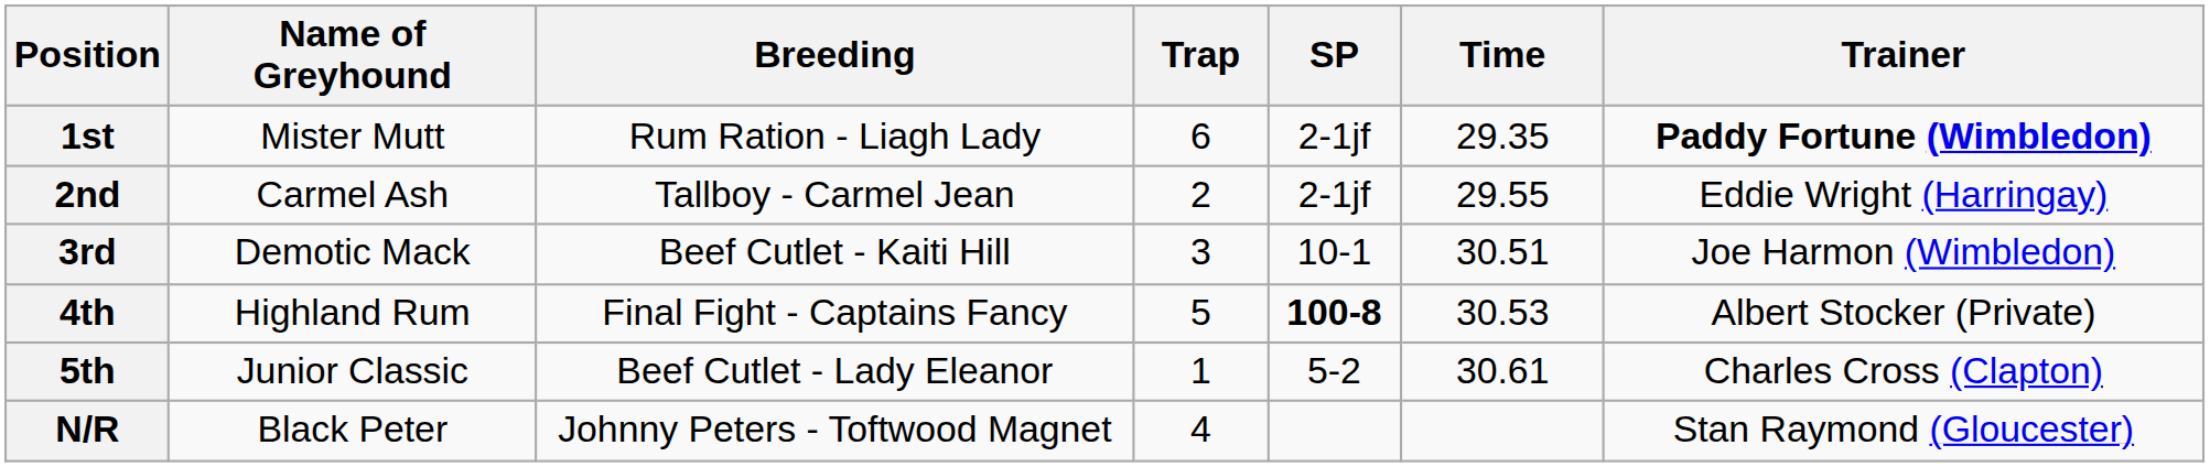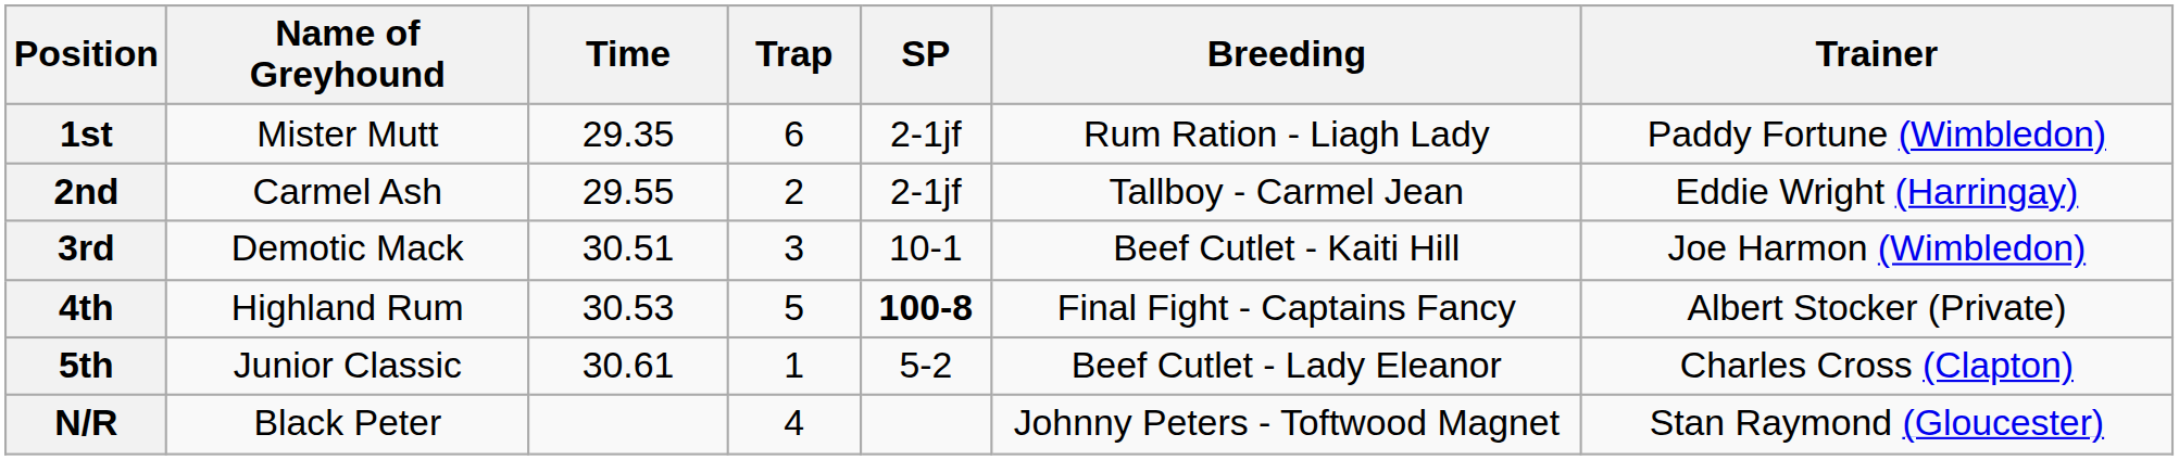 <table class="wikitable" style="text-align: center">
 <tr>
 <th width=50>Position</th>
 <th width=150>Name of Greyhound</th>
-<th width=250>Breeding</th>
+<th width=80>Time</th>
 <th width=50>Trap</th>
 <th width=50>SP</th>
-<th width=80>Time</th>
+<th width=250>Breeding</th>
 <th width=250>Trainer</th>
 </tr>
 <tr>
 <th>1st</th>
 <td>Mister Mutt</td>
-<td>Rum Ration - Liagh Lady</td>
+<td>29.35</td>
 <td>6</td>
 <td>2-1jf</td>
-<td>29.35</td>
-<td><strong>Paddy Fortune <a href='#'>(Wimbledon)</a></strong></td>
+<td>Rum Ration - Liagh Lady</td>
+<td>Paddy Fortune <a href='#'>(Wimbledon)</a></td>
 </tr>
 <tr>
 <th>2nd</th>
 <td>Carmel Ash</td>
-<td>Tallboy - Carmel Jean</td>
+<td>29.55</td>
 <td>2</td>
 <td>2-1jf</td>
-<td>29.55</td>
+<td>Tallboy - Carmel Jean</td>
 <td>Eddie Wright <a href='#'>(Harringay)</a></td>
 </tr>
 <tr>
 <th>3rd</th>
 <td>Demotic Mack</td>
-<td>Beef Cutlet - Kaiti Hill</td>
+<td>30.51</td>
 <td>3</td>
 <td>10-1</td>
-<td>30.51</td>
+<td>Beef Cutlet - Kaiti Hill</td>
 <td>Joe Harmon <a href='#'>(Wimbledon)</a></td>
 </tr>
 <tr>
 <th>4th</th>
 <td>Highland Rum</td>
-<td>Final Fight - Captains Fancy</td>
+<td>30.53</td>
 <td>5</td>
 <td><strong>100-8</strong></td>
-<td>30.53</td>
+<td>Final Fight - Captains Fancy</td>
 <td>Albert Stocker (Private)</td>
 </tr>
 <tr>
 <th>5th</th>
 <td>Junior Classic</td>
-<td>Beef Cutlet - Lady Eleanor</td>
+<td>30.61</td>
 <td>1</td>
 <td>5-2</td>
-<td>30.61</td>
+<td>Beef Cutlet - Lady Eleanor</td>
 <td>Charles Cross <a href='#'>(Clapton)</a></td>
 </tr>
 <tr>
 <th>N/R</th>
 <td>Black Peter</td>
-<td>Johnny Peters - Toftwood Magnet</td>
+<td></td>
 <td>4</td>
 <td></td>
-<td></td>
+<td>Johnny Peters - Toftwood Magnet</td>
 <td>Stan Raymond <a href='#'>(Gloucester)</a></td>
 </tr>
 </table>
